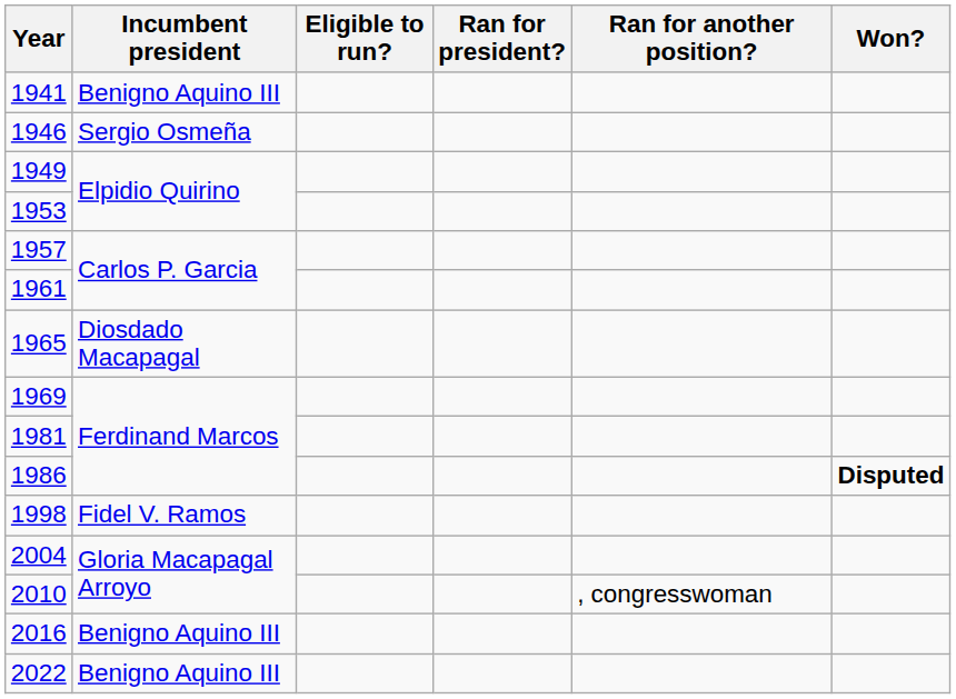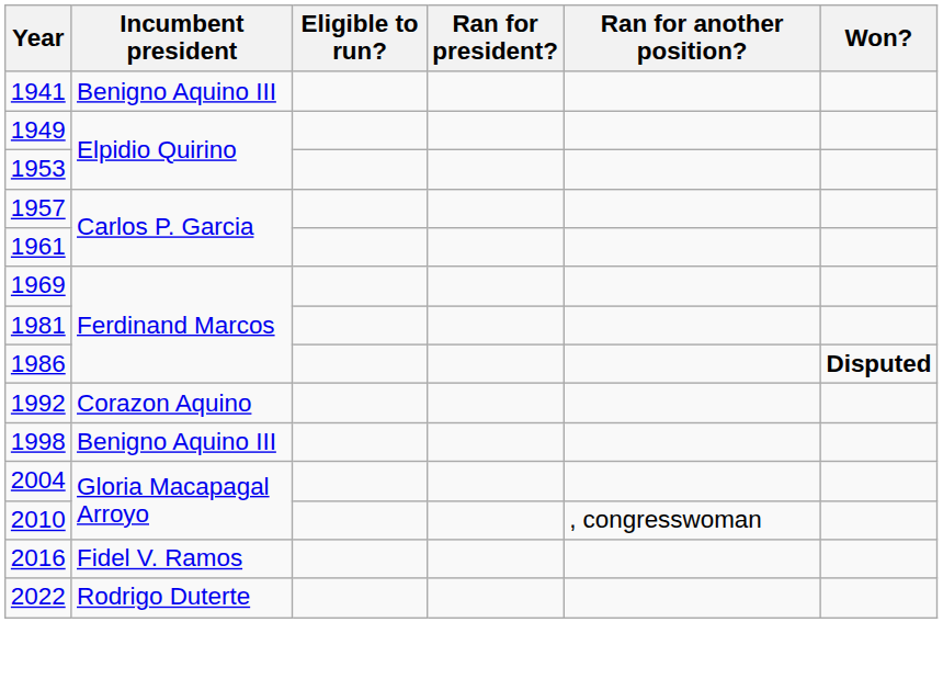 <table class="wikitable">
 <tr>
 <th>Year</th>
 <th>Incumbent president</th>
 <th width="80px">Eligible to run?</th>
 <th width="80px">Ran for president?</th>
 <th width="160px">Ran for another position?</th>
 <th width="40px">Won?</th>
 </tr>
 <tr>
 <td><a href='#'>1941</a></td>
 <td><a href='#'>Benigno Aquino III</a></td>
-<td></td>
-<td></td>
-<td></td>
-<td></td>
-</tr>
-<tr>
-<td><a href='#'>1946</a></td>
-<td><a href='#'>Sergio Osmeña</a></td>
 <td></td>
 <td></td>
 <td></td>
 <td></td>
 </tr>
 <tr>
 <td><a href='#'>1949</a></td>
 <td rowspan="2"><a href='#'>Elpidio Quirino</a></td>
 <td></td>
 <td></td>
 <td></td>
 <td></td>
 </tr>
 <tr>
 <td><a href='#'>1953</a></td>
 <td></td>
 <td></td>
 <td></td>
 <td></td>
 </tr>
 <tr>
 <td><a href='#'>1957</a></td>
 <td rowspan="2"><a href='#'>Carlos P. Garcia</a></td>
 <td></td>
 <td></td>
 <td></td>
 <td></td>
 </tr>
 <tr>
 <td><a href='#'>1961</a></td>
 <td></td>
 <td></td>
 <td></td>
 <td></td>
 </tr>
 <tr>
-<td><a href='#'>1965</a></td>
-<td><a href='#'>Diosdado Macapagal</a></td>
-<td></td>
-<td></td>
-<td></td>
-<td></td>
-</tr>
-<tr>
 <td><a href='#'>1969</a></td>
 <td rowspan="3"><a href='#'>Ferdinand Marcos</a></td>
 <td></td>
 <td></td>
 <td></td>
 <td></td>
 </tr>
 <tr>
 <td><a href='#'>1981</a></td>
 <td></td>
 <td></td>
 <td></td>
 <td></td>
 </tr>
 <tr>
 <td><a href='#'>1986</a></td>
 <td></td>
 <td></td>
 <td></td>
 <td align="center"><strong>Disputed</strong></td>
 </tr>
 <tr>
+<td><a href='#'>1992</a></td>
+<td><a href='#'>Corazon Aquino</a></td>
+<td></td>
+<td></td>
+<td></td>
+<td></td>
+</tr>
+<tr>
 <td><a href='#'>1998</a></td>
-<td><a href='#'>Fidel V. Ramos</a></td>
+<td><a href='#'>Benigno Aquino III</a></td>
 <td></td>
 <td></td>
 <td></td>
 <td></td>
 </tr>
 <tr>
 <td><a href='#'>2004</a></td>
 <td rowspan="2"><a href='#'>Gloria Macapagal Arroyo</a></td>
 <td></td>
 <td></td>
 <td></td>
 <td></td>
 </tr>
 <tr>
 <td><a href='#'>2010</a></td>
 <td></td>
 <td></td>
 <td>, congresswoman</td>
 <td></td>
 </tr>
 <tr>
 <td><a href='#'>2016</a></td>
-<td><a href='#'>Benigno Aquino III</a></td>
+<td><a href='#'>Fidel V. Ramos</a></td>
 <td></td>
 <td></td>
 <td></td>
 <td></td>
 </tr>
 <tr>
 <td><a href='#'>2022</a></td>
-<td><a href='#'>Benigno Aquino III</a></td>
+<td><a href='#'>Rodrigo Duterte</a></td>
 <td></td>
 <td></td>
 <td></td>
 <td></td>
 </tr>
 </table>
